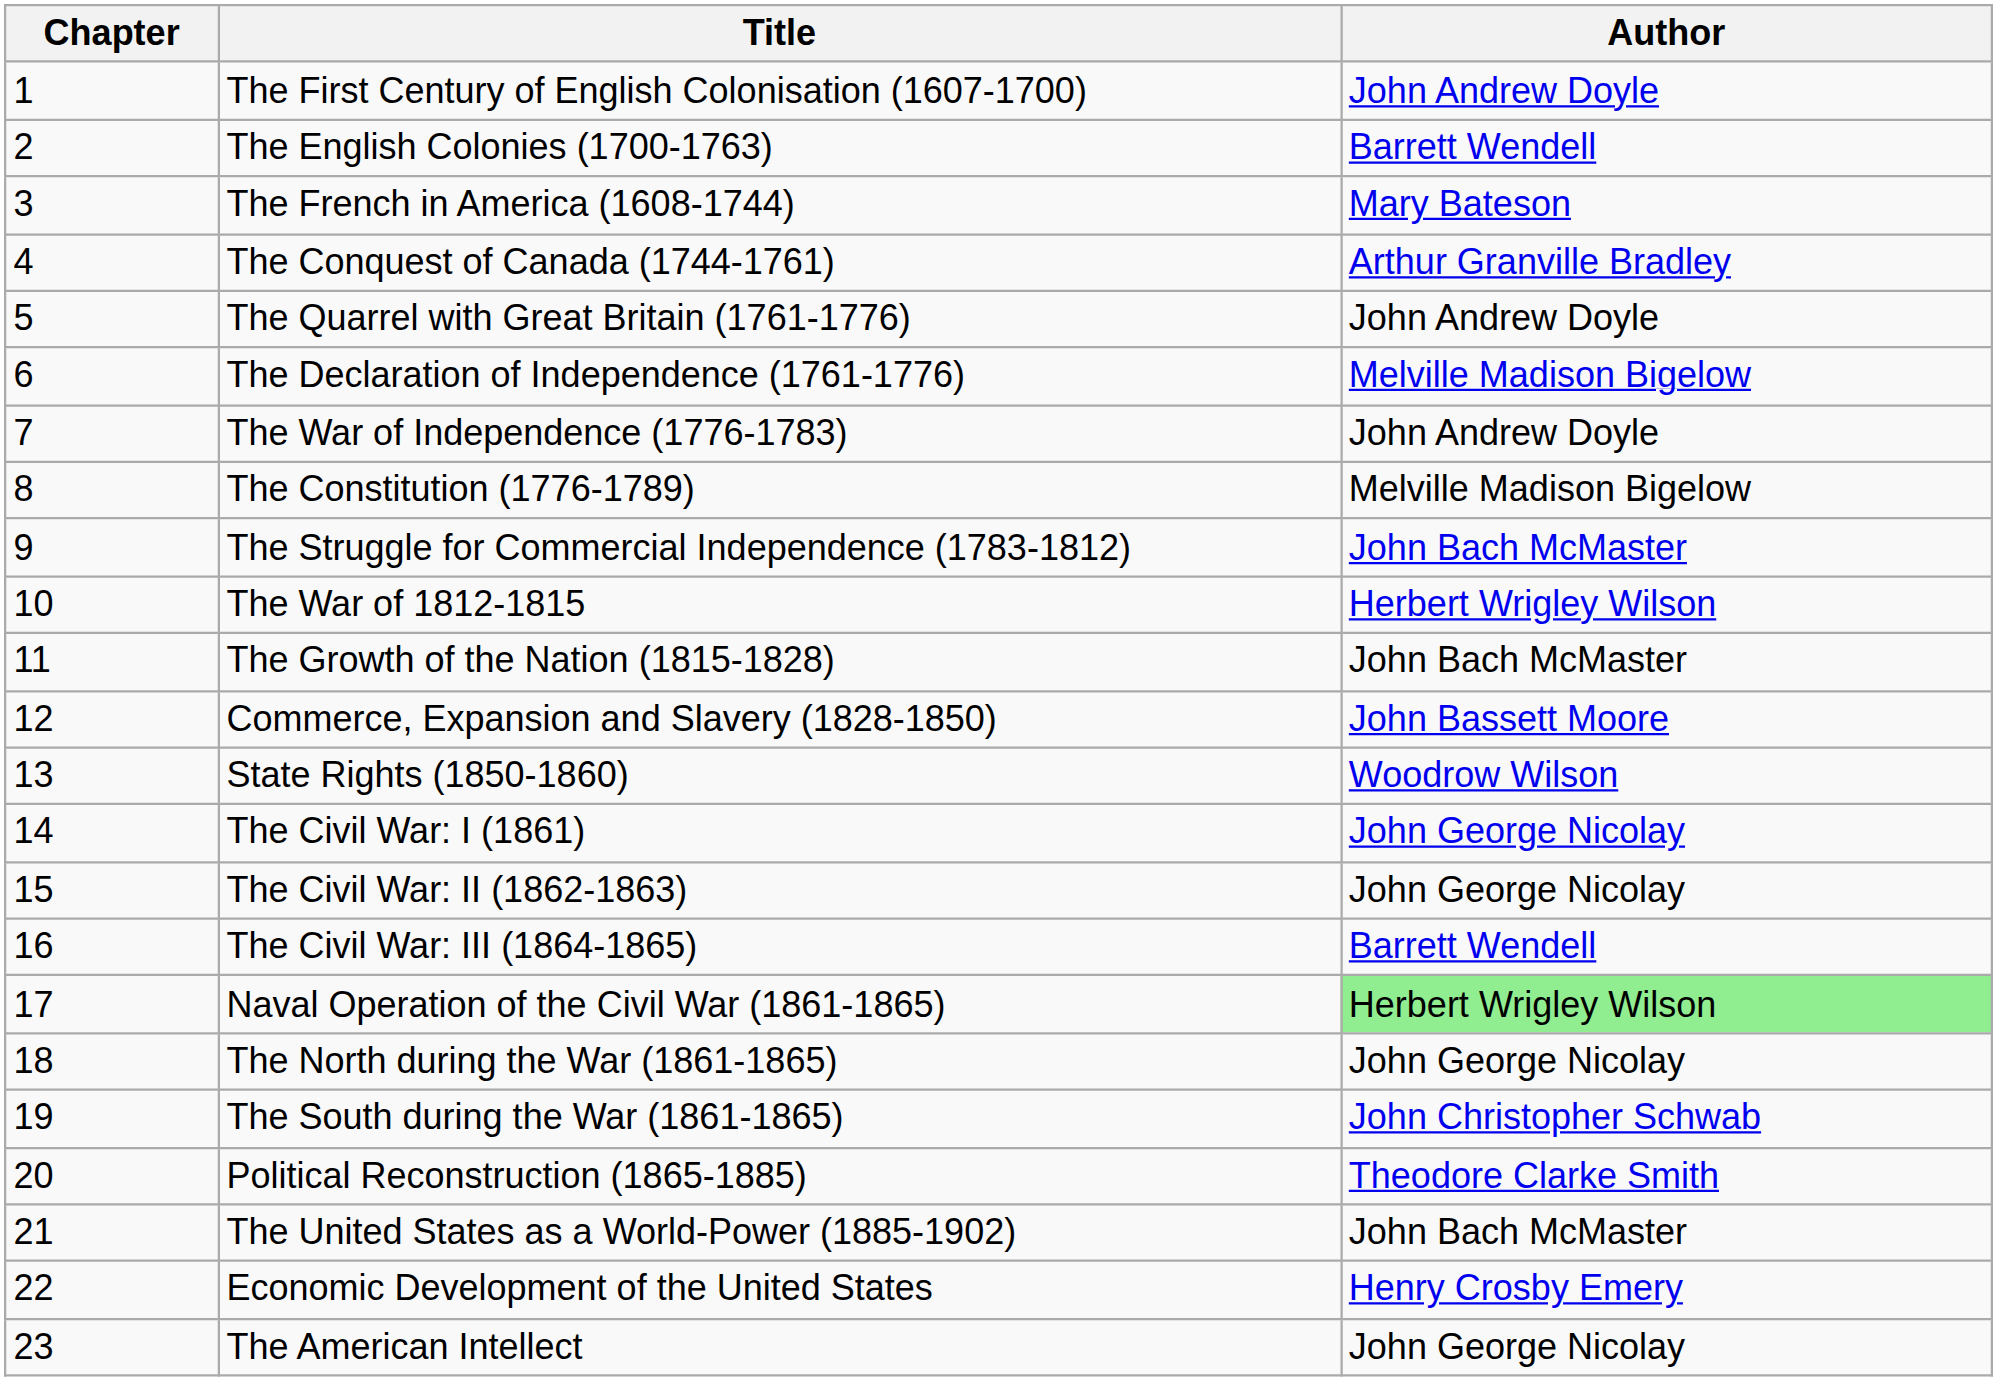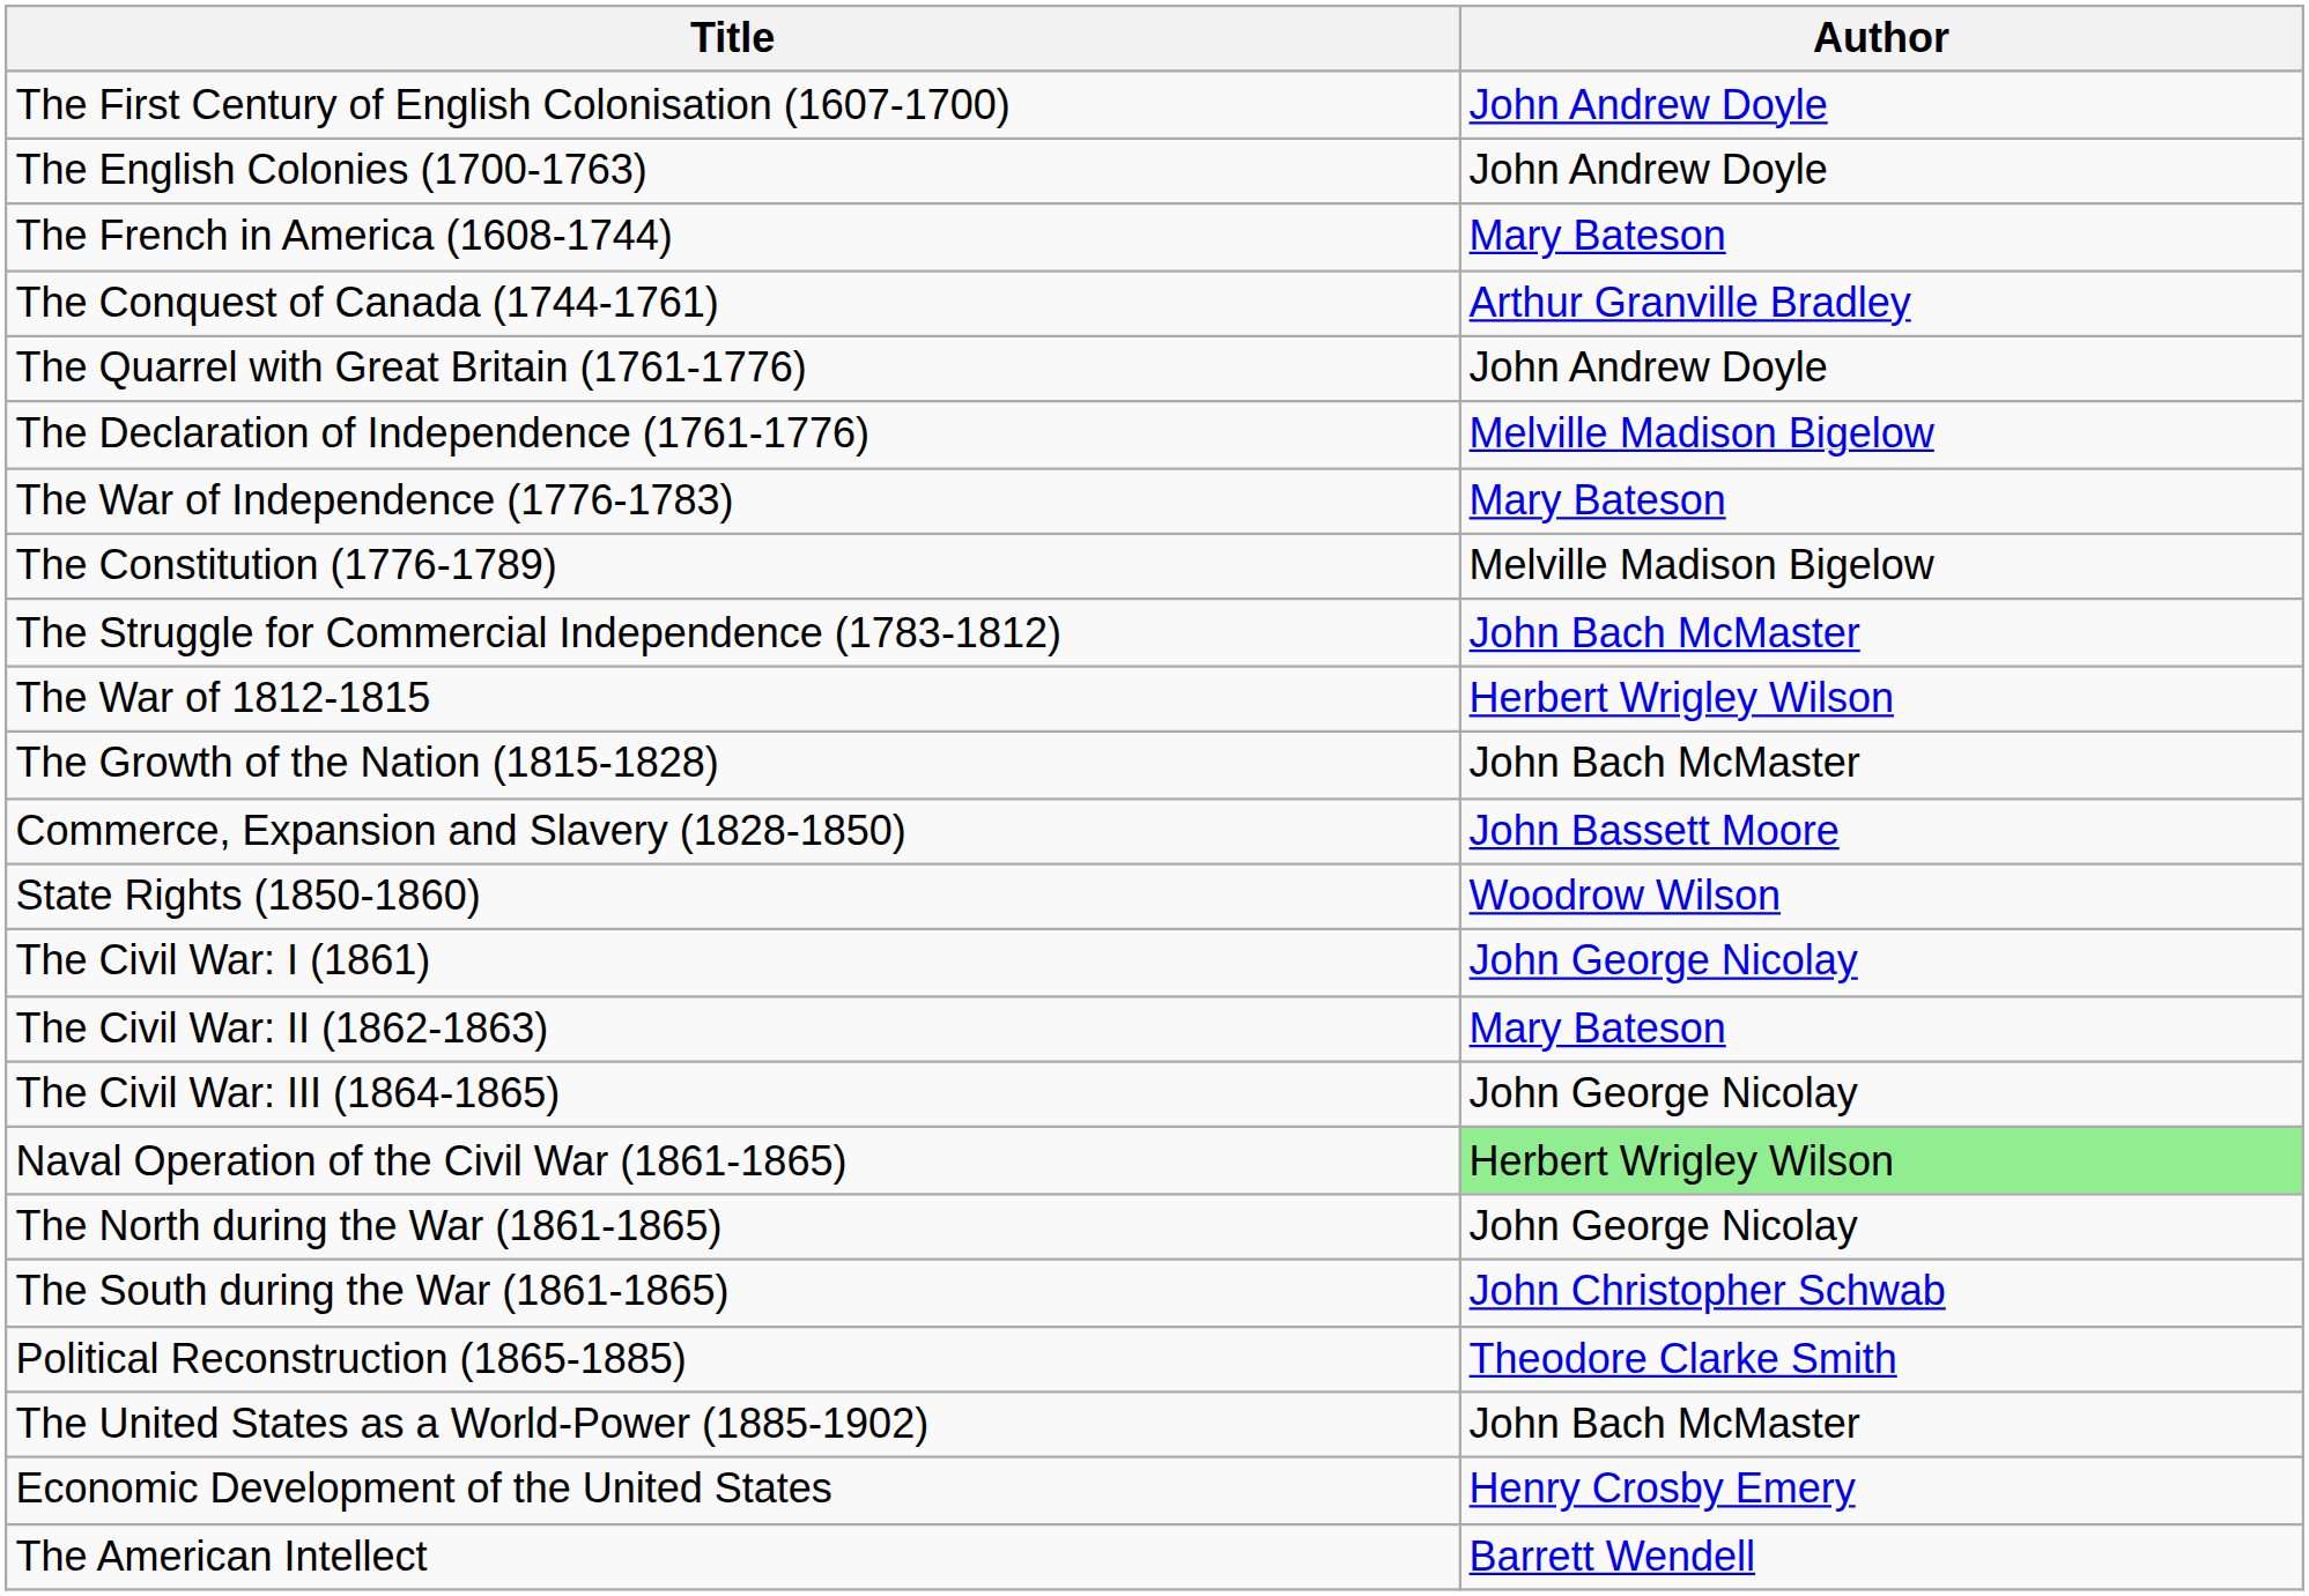 <table class=wikitable width=100%>
 <tr>
-<th width=10>Chapter</th>
 <th width=350>Title</th>
 <th width=200>Author</th>
 </tr>
 <tr>
-<td>1</td>
 <td>The First Century of English Colonisation (1607-1700)</td>
 <td><a href='#'>John Andrew Doyle</a></td>
 </tr>
 <tr>
-<td>2</td>
 <td>The English Colonies (1700-1763)</td>
-<td><a href='#'>Barrett Wendell</a></td>
+<td>John Andrew Doyle</td>
 </tr>
 <tr>
-<td>3</td>
 <td>The French in America (1608-1744)</td>
 <td><a href='#'>Mary Bateson</a></td>
 </tr>
 <tr>
-<td>4</td>
 <td>The Conquest of Canada (1744-1761)</td>
 <td><a href='#'>Arthur Granville Bradley</a></td>
 </tr>
 <tr>
-<td>5</td>
 <td>The Quarrel with Great Britain (1761-1776)</td>
 <td>John Andrew Doyle</td>
 </tr>
 <tr>
-<td>6</td>
 <td>The Declaration of Independence (1761-1776)</td>
 <td><a href='#'>Melville Madison Bigelow</a></td>
 </tr>
 <tr>
-<td>7</td>
 <td>The War of Independence (1776-1783)</td>
-<td>John Andrew Doyle</td>
+<td><a href='#'>Mary Bateson</a></td>
 </tr>
 <tr>
-<td>8</td>
 <td>The Constitution (1776-1789)</td>
 <td>Melville Madison Bigelow</td>
 </tr>
 <tr>
-<td>9</td>
 <td>The Struggle for Commercial Independence (1783-1812)</td>
 <td><a href='#'>John Bach McMaster</a></td>
 </tr>
 <tr>
-<td>10</td>
 <td>The War of 1812-1815</td>
 <td><a href='#'>Herbert Wrigley Wilson</a></td>
 </tr>
 <tr>
-<td>11</td>
 <td>The Growth of the Nation (1815-1828)</td>
 <td>John Bach McMaster</td>
 </tr>
 <tr>
-<td>12</td>
 <td>Commerce, Expansion and Slavery (1828-1850)</td>
 <td><a href='#'>John Bassett Moore</a></td>
 </tr>
 <tr>
-<td>13</td>
 <td>State Rights (1850-1860)</td>
 <td><a href='#'>Woodrow Wilson</a></td>
 </tr>
 <tr>
-<td>14</td>
 <td>The Civil War: I (1861)</td>
 <td><a href='#'>John George Nicolay</a></td>
 </tr>
 <tr>
-<td>15</td>
 <td>The Civil War: II (1862-1863)</td>
+<td><a href='#'>Mary Bateson</a></td>
+</tr>
+<tr>
+<td>The Civil War: III (1864-1865)</td>
 <td>John George Nicolay</td>
 </tr>
 <tr>
-<td>16</td>
-<td>The Civil War: III (1864-1865)</td>
-<td><a href='#'>Barrett Wendell</a></td>
-</tr>
-<tr>
-<td>17</td>
 <td>Naval Operation of the Civil War (1861-1865)</td>
 <td style="background: lightgreen;">Herbert Wrigley Wilson</td>
 </tr>
 <tr>
-<td>18</td>
 <td>The North during the War (1861-1865)</td>
 <td>John George Nicolay</td>
 </tr>
 <tr>
-<td>19</td>
 <td>The South during the War (1861-1865)</td>
 <td><a href='#'>John Christopher Schwab</a></td>
 </tr>
 <tr>
-<td>20</td>
 <td>Political Reconstruction (1865-1885)</td>
 <td><a href='#'>Theodore Clarke Smith</a></td>
 </tr>
 <tr>
-<td>21</td>
 <td>The United States as a World-Power (1885-1902)</td>
 <td>John Bach McMaster</td>
 </tr>
 <tr>
-<td>22</td>
 <td>Economic Development of the United States</td>
 <td><a href='#'>Henry Crosby Emery</a></td>
 </tr>
 <tr>
-<td>23</td>
 <td>The American Intellect</td>
-<td>John George Nicolay</td>
+<td><a href='#'>Barrett Wendell</a></td>
 </tr>
 </table>
